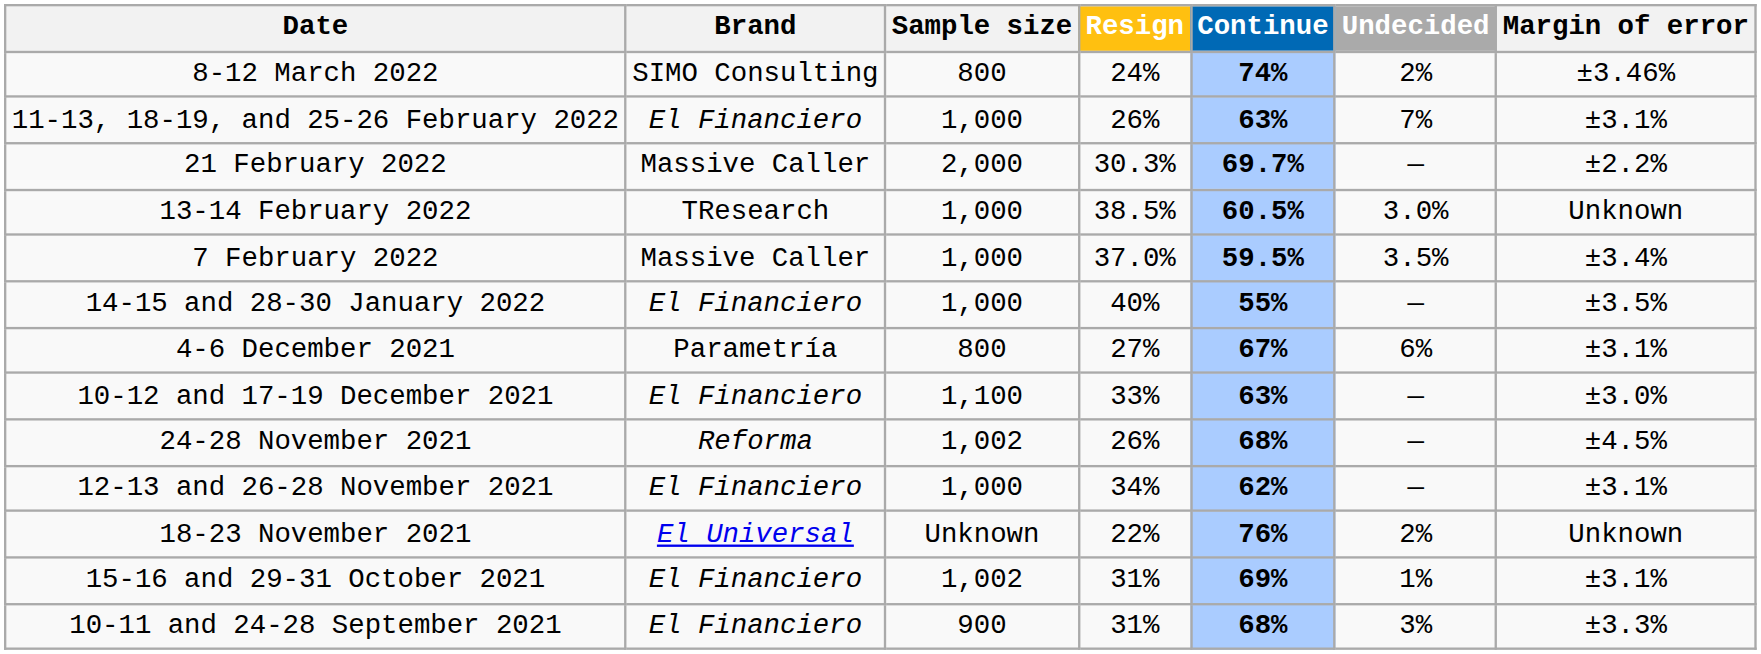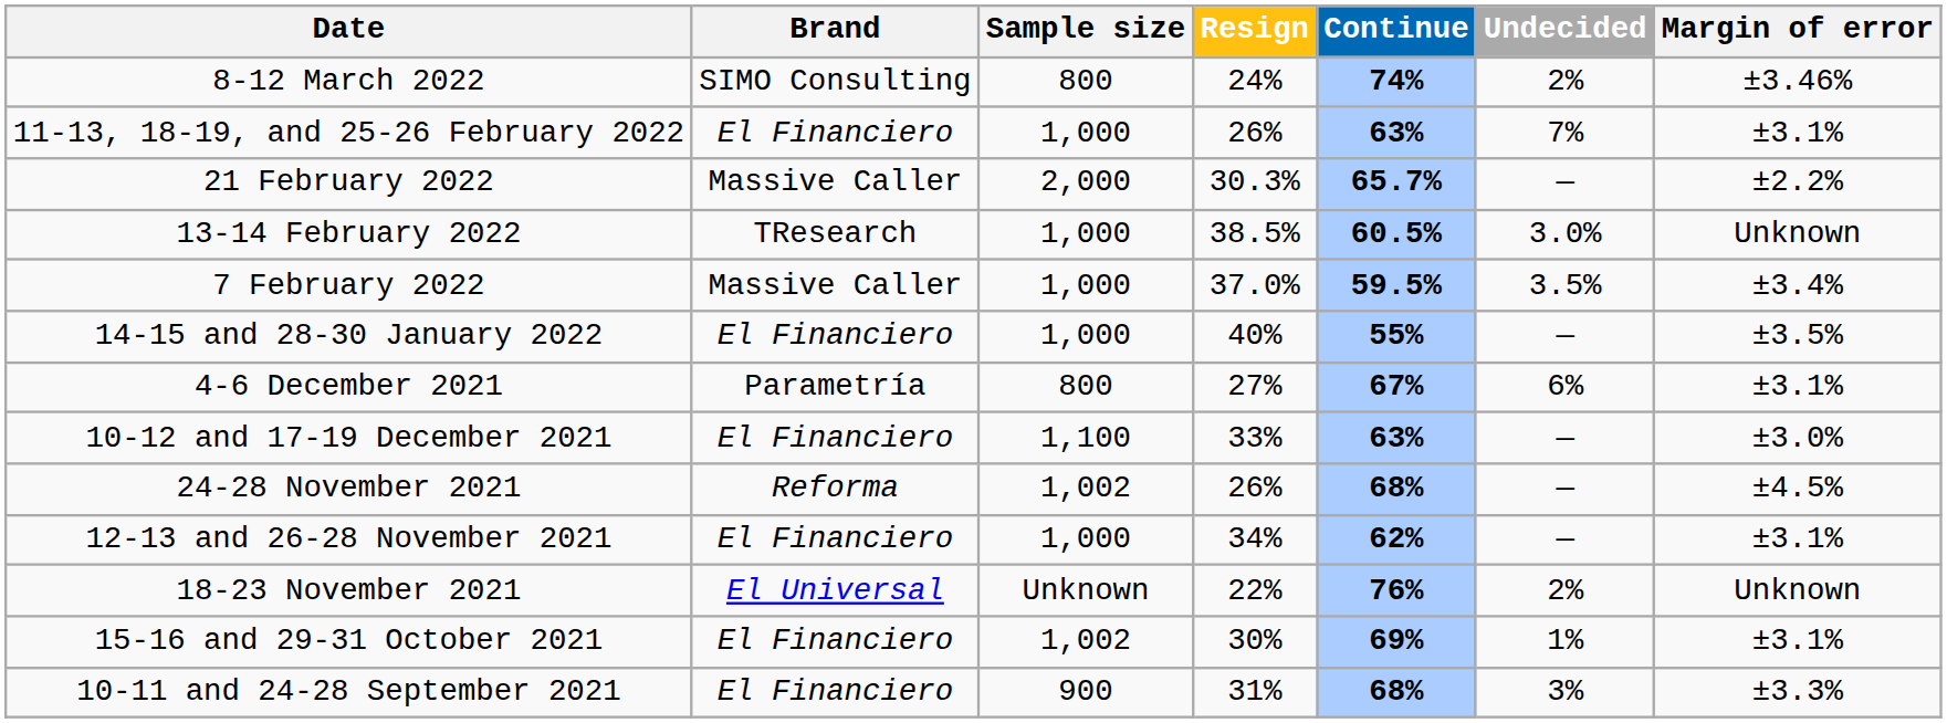 <table class="wikitable toccolours sortable" cellpadding="6" cellspacing="0" style="text-align:center; margin-right:.4em; margin-top:.4em; font-size:90%;">
 <tr>
 <th>Date</th>
 <th>Brand</th>
 <th class="unsortable">Sample size</th>
 <th class="unsortable" style="background:#ffc010;color:#fff;">Resign</th>
 <th class="unsortable" style="background:#0069b5;color:#fff;">Continue</th>
 <th class="unsortable" style="background:#aaa;color:#fff;">Undecided</th>
 <th class="unsortable">Margin of error</th>
 </tr>
 <tr>
 <td>8-12 March 2022</td>
 <td>SIMO Consulting</td>
 <td>800</td>
 <td>24%</td>
 <td style="background:#acf"><strong>74%</strong></td>
 <td>2%</td>
 <td>±3.46%</td>
 </tr>
 <tr>
 <td>11-13, 18-19, and 25-26 February 2022</td>
 <td><em>El Financiero</em></td>
 <td>1,000</td>
 <td>26%</td>
 <td style="background:#acf"><strong>63%</strong></td>
 <td>7%</td>
 <td>±3.1%</td>
 </tr>
 <tr>
 <td>21 February 2022</td>
 <td>Massive Caller</td>
 <td>2,000</td>
 <td>30.3%</td>
-<td style="background:#acf"><strong>69.7%</strong></td>
+<td style="background:#acf"><strong>65.7%</strong></td>
 <td>—</td>
 <td>±2.2%</td>
 </tr>
 <tr>
 <td>13-14 February 2022</td>
 <td>TResearch</td>
 <td>1,000</td>
 <td>38.5%</td>
 <td style="background:#acf"><strong>60.5%</strong></td>
 <td>3.0%</td>
 <td>Unknown</td>
 </tr>
 <tr>
 <td>7 February 2022</td>
 <td>Massive Caller</td>
 <td>1,000</td>
 <td>37.0%</td>
 <td style="background:#acf;"><strong>59.5%</strong></td>
 <td>3.5%</td>
 <td>±3.4%</td>
 </tr>
 <tr>
 <td>14-15 and 28-30 January 2022</td>
 <td><em>El Financiero</em></td>
 <td>1,000</td>
 <td>40%</td>
 <td style="background:#acf;"><strong>55%</strong></td>
 <td>—</td>
 <td>±3.5%</td>
 </tr>
 <tr>
 <td>4-6 December 2021</td>
 <td>Parametría</td>
 <td>800</td>
 <td>27%</td>
 <td style="background:#acf;"><strong>67%</strong></td>
 <td>6%</td>
 <td>±3.1%</td>
 </tr>
 <tr>
 <td>10-12 and 17-19 December 2021</td>
 <td><em>El Financiero</em></td>
 <td>1,100</td>
 <td>33%</td>
 <td style="background:#acf;"><strong>63%</strong></td>
 <td>—</td>
 <td>±3.0%</td>
 </tr>
 <tr>
 <td>24-28 November 2021</td>
 <td><em>Reforma</em></td>
 <td>1,002</td>
 <td>26%</td>
 <td style="background:#acf;"><strong>68%</strong></td>
 <td>—</td>
 <td>±4.5%</td>
 </tr>
 <tr>
 <td>12-13 and 26-28 November 2021</td>
 <td><em>El Financiero</em></td>
 <td>1,000</td>
 <td>34%</td>
 <td style="background:#acf;"><strong>62%</strong></td>
 <td>—</td>
 <td>±3.1%</td>
 </tr>
 <tr>
 <td>18-23 November 2021</td>
 <td><em><a href='#'>El Universal</a></em></td>
 <td>Unknown</td>
 <td>22%</td>
 <td style="background:#acf;"><strong>76%</strong></td>
 <td>2%</td>
 <td>Unknown</td>
 </tr>
 <tr>
 <td>15-16 and 29-31 October 2021</td>
 <td><em>El Financiero</em></td>
 <td>1,002</td>
-<td>31%</td>
+<td>30%</td>
 <td style="background:#acf;"><strong>69%</strong></td>
 <td>1%</td>
 <td>±3.1%</td>
 </tr>
 <tr>
 <td>10-11 and 24-28 September 2021</td>
 <td><em>El Financiero</em></td>
 <td>900</td>
 <td>31%</td>
 <td style="background:#acf;"><strong>68%</strong></td>
 <td>3%</td>
 <td>±3.3%</td>
 </tr>
 </table>
